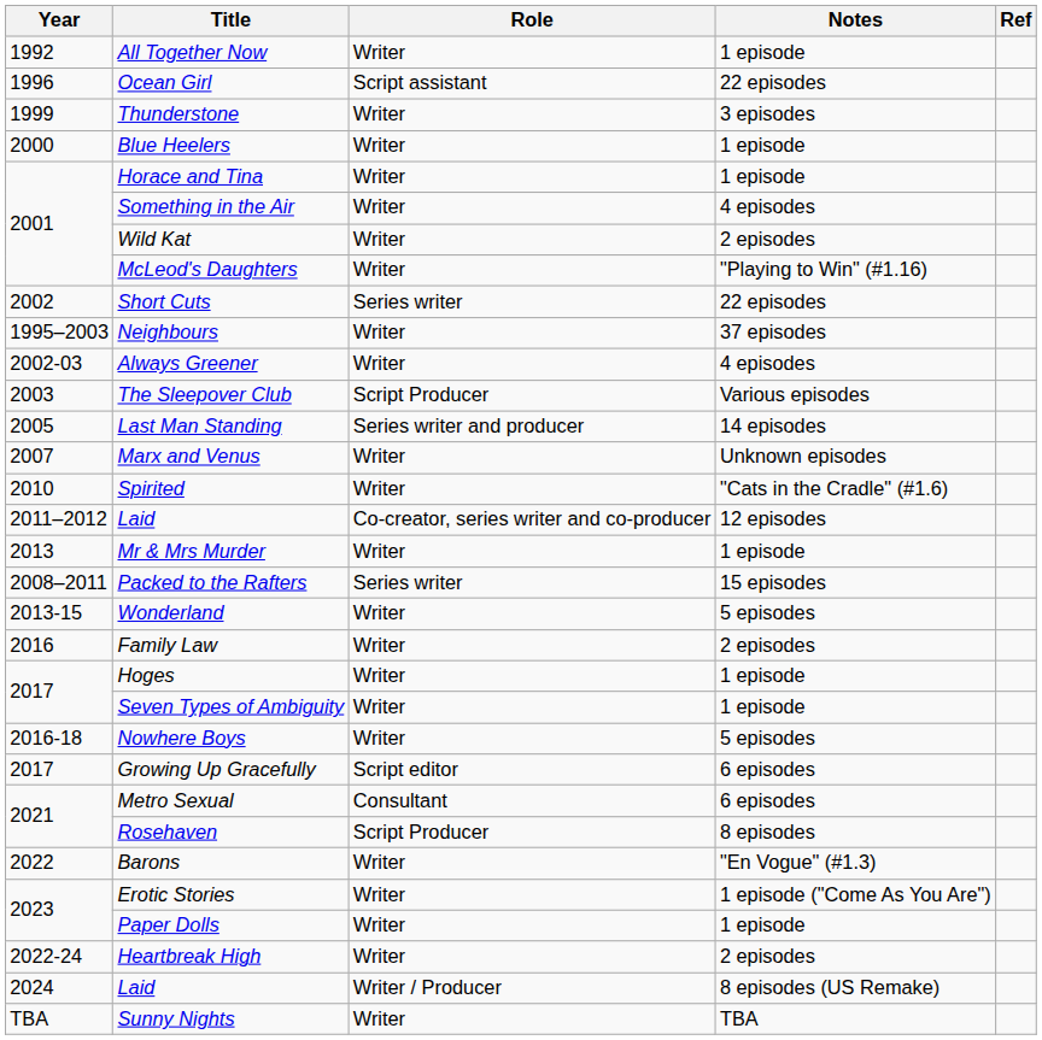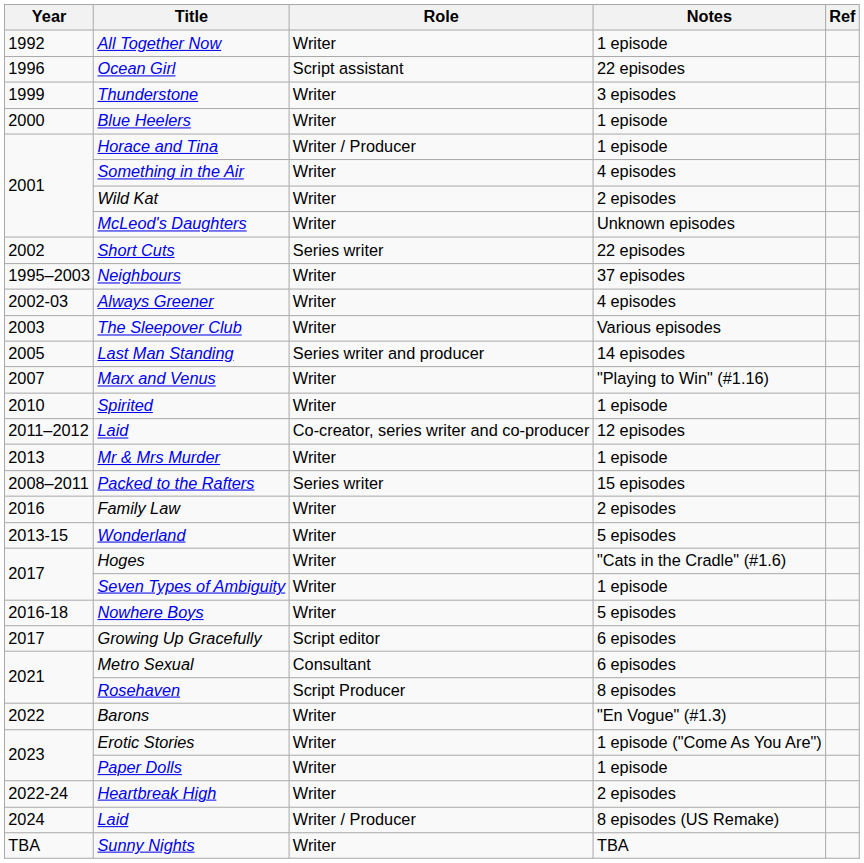 <table class="wikitable sortable">
 <tr>
 <th>Year</th>
 <th>Title</th>
 <th>Role</th>
 <th>Notes</th>
 <th>Ref</th>
 </tr>
 <tr>
 <td>1992</td>
 <td><em><a href='#'>All Together Now</a></em></td>
 <td>Writer</td>
 <td>1 episode</td>
 <td></td>
 </tr>
 <tr>
 <td>1996</td>
 <td><em><a href='#'>Ocean Girl</a></em></td>
 <td>Script assistant</td>
 <td>22 episodes</td>
 <td></td>
 </tr>
 <tr>
 <td>1999</td>
 <td><em><a href='#'>Thunderstone</a></em></td>
 <td>Writer</td>
 <td>3 episodes</td>
 <td></td>
 </tr>
 <tr>
 <td>2000</td>
 <td><a href='#'><em>Blue Heelers</em></a></td>
 <td>Writer</td>
 <td>1 episode</td>
 <td></td>
 </tr>
 <tr>
 <td rowspan="4">2001</td>
 <td><em><a href='#'>Horace and Tina</a></em></td>
-<td>Writer</td>
+<td>Writer / Producer</td>
 <td>1 episode</td>
 <td></td>
 </tr>
 <tr>
 <td><em><a href='#'>Something in the Air</a></em></td>
 <td>Writer</td>
 <td>4 episodes</td>
 <td></td>
 </tr>
 <tr>
 <td><em>Wild Kat</em></td>
 <td>Writer</td>
 <td>2 episodes</td>
 <td></td>
 </tr>
 <tr>
 <td><em><a href='#'>McLeod's Daughters</a></em></td>
 <td>Writer</td>
-<td>"Playing to Win" (#1.16)</td>
+<td>Unknown episodes</td>
 <td></td>
 </tr>
 <tr>
 <td>2002</td>
 <td><em><a href='#'>Short Cuts</a></em></td>
 <td>Series writer</td>
 <td>22 episodes</td>
 <td></td>
 </tr>
 <tr>
 <td>1995–2003</td>
 <td><em><a href='#'>Neighbours</a></em></td>
 <td>Writer</td>
 <td>37 episodes</td>
 <td></td>
 </tr>
 <tr>
 <td>2002-03</td>
 <td><em><a href='#'>Always Greener</a></em></td>
 <td>Writer</td>
 <td>4 episodes</td>
 <td></td>
 </tr>
 <tr>
 <td>2003</td>
 <td><em><a href='#'>The Sleepover Club</a></em></td>
-<td>Script Producer</td>
+<td>Writer</td>
 <td>Various episodes</td>
 <td></td>
 </tr>
 <tr>
 <td>2005</td>
 <td><em><a href='#'>Last Man Standing</a></em></td>
 <td>Series writer and producer</td>
 <td>14 episodes</td>
 <td></td>
 </tr>
 <tr>
 <td>2007</td>
 <td><em><a href='#'>Marx and Venus</a></em></td>
 <td>Writer</td>
-<td>Unknown episodes</td>
+<td>"Playing to Win" (#1.16)</td>
 <td></td>
 </tr>
 <tr>
 <td>2010</td>
 <td><em><a href='#'>Spirited</a></em></td>
 <td>Writer</td>
-<td>"Cats in the Cradle" (#1.6)</td>
+<td>1 episode</td>
 <td></td>
 </tr>
 <tr>
 <td>2011–2012</td>
 <td><em><a href='#'>Laid</a></em></td>
 <td>Co-creator, series writer and co-producer</td>
 <td>12 episodes</td>
 <td></td>
 </tr>
 <tr>
 <td>2013</td>
 <td><em><a href='#'>Mr & Mrs Murder</a></em></td>
 <td>Writer</td>
 <td>1 episode</td>
 <td></td>
 </tr>
 <tr>
 <td>2008–2011</td>
 <td><em><a href='#'>Packed to the Rafters</a></em></td>
 <td>Series writer</td>
 <td>15 episodes</td>
 <td></td>
 </tr>
 <tr>
+<td>2016</td>
+<td><em>Family Law</em></td>
+<td>Writer</td>
+<td>2 episodes</td>
+<td></td>
+</tr>
+<tr>
 <td>2013-15</td>
 <td><a href='#'><em>Wonderland</em></a></td>
 <td>Writer</td>
 <td>5 episodes</td>
 <td></td>
 </tr>
 <tr>
-<td>2016</td>
-<td><em>Family Law</em></td>
-<td>Writer</td>
-<td>2 episodes</td>
-<td></td>
-</tr>
-<tr>
 <td rowspan="2">2017</td>
 <td><em>Hoges</em></td>
 <td>Writer</td>
-<td>1 episode</td>
+<td>"Cats in the Cradle" (#1.6)</td>
 <td></td>
 </tr>
 <tr>
 <td><a href='#'><em>Seven Types of Ambiguity</em></a></td>
 <td>Writer</td>
 <td>1 episode</td>
 <td></td>
 </tr>
 <tr>
 <td>2016-18</td>
 <td><a href='#'><em>Nowhere Boys</em></a></td>
 <td>Writer</td>
 <td>5 episodes</td>
 <td></td>
 </tr>
 <tr>
 <td>2017</td>
 <td><em>Growing Up Gracefully</em></td>
 <td>Script editor</td>
 <td>6 episodes</td>
 <td></td>
 </tr>
 <tr>
 <td rowspan="2">2021</td>
 <td><em>Metro Sexual</em></td>
 <td>Consultant</td>
 <td>6 episodes</td>
 <td></td>
 </tr>
 <tr>
 <td><em><a href='#'>Rosehaven</a></em></td>
 <td>Script Producer</td>
 <td>8 episodes</td>
 <td></td>
 </tr>
 <tr>
 <td>2022</td>
 <td><em>Barons</em></td>
 <td>Writer</td>
 <td>"En Vogue" (#1.3)</td>
 <td></td>
 </tr>
 <tr>
 <td rowspan="2">2023</td>
 <td><em>Erotic Stories</em></td>
 <td>Writer</td>
 <td>1 episode ("Come As You Are")</td>
 <td></td>
 </tr>
 <tr>
 <td><a href='#'><em>Paper Dolls</em></a></td>
 <td>Writer</td>
 <td>1 episode</td>
 <td></td>
 </tr>
 <tr>
 <td>2022-24</td>
 <td><a href='#'><em>Heartbreak High</em></a></td>
 <td>Writer</td>
 <td>2 episodes</td>
 <td></td>
 </tr>
 <tr>
 <td>2024</td>
 <td><em><a href='#'>Laid</a></em></td>
 <td>Writer / Producer</td>
 <td>8 episodes (US Remake)</td>
 <td></td>
 </tr>
 <tr>
 <td>TBA</td>
 <td><a href='#'><em>Sunny Nights</em></a></td>
 <td>Writer</td>
 <td>TBA</td>
 <td></td>
 </tr>
 </table>
